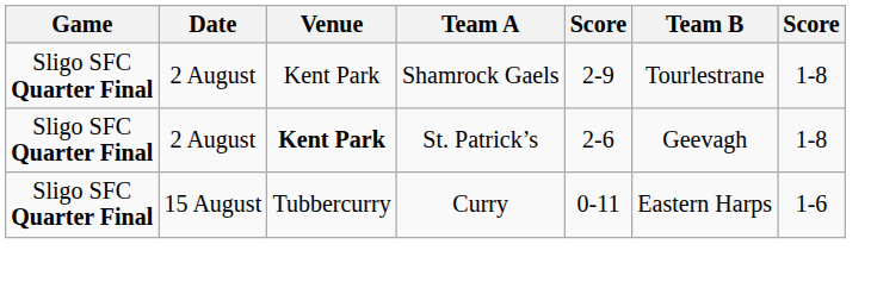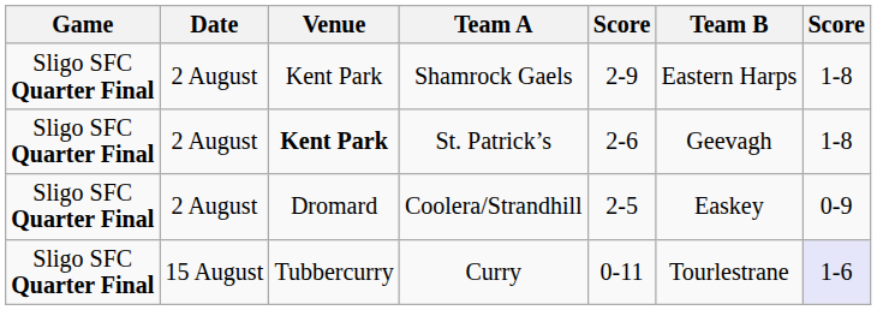 <table class="wikitable">
 <tr>
 <th>Game</th>
 <th>Date</th>
 <th>Venue</th>
 <th>Team A</th>
 <th>Score</th>
 <th>Team B</th>
 <th>Score</th>
 </tr>
 <tr align="center">
 <td>Sligo SFC<br><strong>Quarter Final</strong></td>
 <td>2 August</td>
 <td>Kent Park</td>
 <td>Shamrock Gaels</td>
 <td>2-9</td>
-<td>Tourlestrane</td>
+<td>Eastern Harps</td>
 <td>1-8</td>
 </tr>
 <tr align="center">
 <td>Sligo SFC<br><strong>Quarter Final</strong></td>
 <td>2 August</td>
 <td><strong>Kent Park</strong></td>
 <td>St. Patrick’s</td>
 <td>2-6</td>
 <td>Geevagh</td>
 <td>1-8</td>
 </tr>
 <tr align="center">
 <td>Sligo SFC<br><strong>Quarter Final</strong></td>
+<td>2 August</td>
+<td>Dromard</td>
+<td>Coolera/Strandhill</td>
+<td>2-5</td>
+<td>Easkey</td>
+<td>0-9</td>
+</tr>
+<tr align="center">
+<td>Sligo SFC<br><strong>Quarter Final</strong></td>
 <td>15 August</td>
 <td>Tubbercurry</td>
 <td>Curry</td>
 <td>0-11</td>
-<td>Eastern Harps</td>
-<td>1-6</td>
+<td>Tourlestrane</td>
+<td style="background: lavender;">1-6</td>
 </tr>
 </table>
